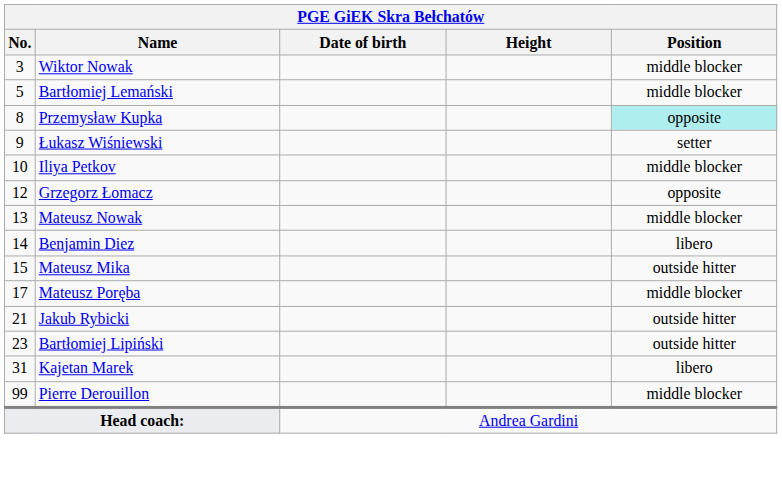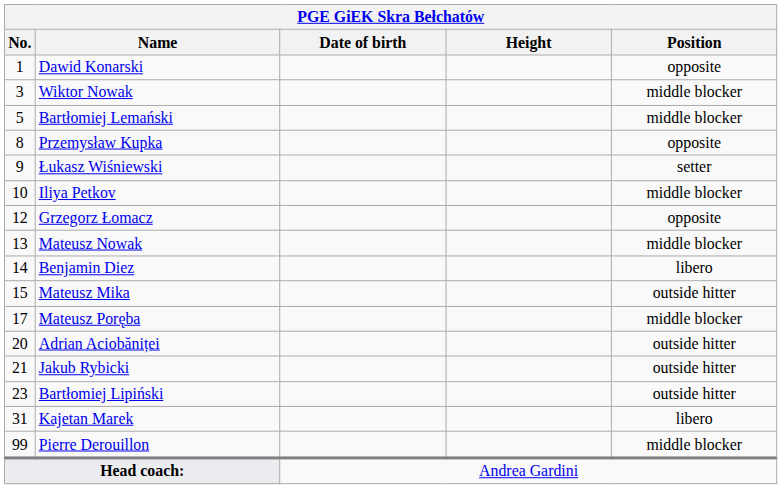 <table class="wikitable collapsible collapsed" style="font-size:100%; text-align:center">
 <tr>
 <th colspan=5 style="width:30em"><a href='#'>PGE GiEK Skra Bełchatów</a></th>
 </tr>
 <tr>
 <th>No.</th>
 <th style="width:15em">Name</th>
 <th style="width:10em">Date of birth</th>
 <th style="width:10em">Height</th>
 <th style="width:10em">Position</th>
+</tr>
+<tr>
+<td>1</td>
+<td align=left> <a href='#'>Dawid Konarski</a></td>
+<td align=right></td>
+<td></td>
+<td>opposite</td>
 </tr>
 <tr>
 <td>3</td>
 <td align=left> <a href='#'>Wiktor Nowak</a></td>
 <td align=right></td>
 <td></td>
 <td>middle blocker</td>
 </tr>
 <tr>
 <td>5</td>
 <td align=left> <a href='#'>Bartłomiej Lemański</a></td>
 <td align=right></td>
 <td></td>
 <td>middle blocker</td>
 </tr>
 <tr>
 <td>8</td>
 <td align=left> <a href='#'>Przemysław Kupka</a></td>
 <td align=right></td>
 <td></td>
-<td style="background: paleturquoise;">opposite</td>
+<td>opposite</td>
 </tr>
 <tr>
 <td>9</td>
 <td align=left> <a href='#'>Łukasz Wiśniewski</a></td>
 <td align=right></td>
 <td></td>
 <td>setter</td>
 </tr>
 <tr>
 <td>10</td>
 <td align=left> <a href='#'>Iliya Petkov</a></td>
 <td align=right></td>
 <td></td>
 <td>middle blocker</td>
 </tr>
 <tr>
 <td>12</td>
 <td align=left> <a href='#'>Grzegorz Łomacz</a></td>
 <td align=right></td>
 <td></td>
 <td>opposite</td>
 </tr>
 <tr>
 <td>13</td>
 <td align=left> <a href='#'>Mateusz Nowak</a></td>
 <td align=right></td>
 <td></td>
 <td>middle blocker</td>
 </tr>
 <tr>
 <td>14</td>
 <td align=left> <a href='#'>Benjamin Diez</a></td>
 <td align=right></td>
 <td></td>
 <td>libero</td>
 </tr>
 <tr>
 <td>15</td>
 <td align=left> <a href='#'>Mateusz Mika</a></td>
 <td align=right></td>
 <td></td>
 <td>outside hitter</td>
 </tr>
 <tr>
 <td>17</td>
 <td align=left> <a href='#'>Mateusz Poręba</a></td>
 <td align=right></td>
 <td></td>
 <td>middle blocker</td>
 </tr>
 <tr>
+<td>20</td>
+<td align=left> <a href='#'>Adrian Aciobăniței</a></td>
+<td align=right></td>
+<td></td>
+<td>outside hitter</td>
+</tr>
+<tr>
 <td>21</td>
 <td align=left> <a href='#'>Jakub Rybicki</a></td>
 <td align=right></td>
 <td></td>
 <td>outside hitter</td>
 </tr>
 <tr>
 <td>23</td>
 <td align=left> <a href='#'>Bartłomiej Lipiński</a></td>
 <td align=right></td>
 <td></td>
 <td>outside hitter</td>
 </tr>
 <tr>
 <td>31</td>
 <td align=left> <a href='#'>Kajetan Marek</a></td>
 <td align=right></td>
 <td></td>
 <td>libero</td>
 </tr>
 <tr>
 <td>99</td>
 <td align=left> <a href='#'>Pierre Derouillon</a></td>
 <td align=right></td>
 <td></td>
 <td>middle blocker</td>
 </tr>
 <tr style="border-top: 3px solid grey">
 <td colspan=2 style="background:#EAECF0"><strong>Head coach:</strong></td>
 <td colspan=3> <a href='#'>Andrea Gardini</a></td>
 </tr>
 </table>
